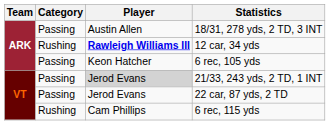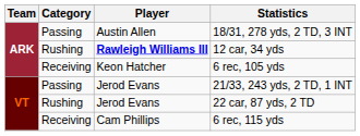 <table class="wikitable">
 <tr>
 <th>Team</th>
 <th>Category</th>
 <th>Player</th>
 <th>Statistics</th>
 </tr>
 <tr>
 <td rowspan=3 style="background:#9d2235; color:#ffffff; text-align:center;"><strong>ARK</strong></td>
 <td>Passing</td>
 <td>Austin Allen</td>
 <td>18/31, 278 yds, 2 TD, 3 INT</td>
 </tr>
 <tr>
 <td>Rushing</td>
 <td><strong><a href='#'>Rawleigh Williams III</a></strong></td>
 <td>12 car, 34 yds</td>
 </tr>
 <tr>
-<td>Passing</td>
+<td>Receiving</td>
 <td>Keon Hatcher</td>
 <td>6 rec, 105 yds</td>
 </tr>
 <tr>
 <td rowspan=3 style="background:#660000; color:#ff6600; text-align:center;"><strong>VT</strong></td>
 <td>Passing</td>
-<td style="background: lightgrey;">Jerod Evans</td>
+<td>Jerod Evans</td>
 <td>21/33, 243 yds, 2 TD, 1 INT</td>
 </tr>
 <tr>
-<td>Passing</td>
+<td>Rushing</td>
 <td>Jerod Evans</td>
 <td>22 car, 87 yds, 2 TD</td>
 </tr>
 <tr>
-<td>Rushing</td>
+<td>Receiving</td>
 <td>Cam Phillips</td>
 <td>6 rec, 115 yds</td>
 </tr>
 </table>
